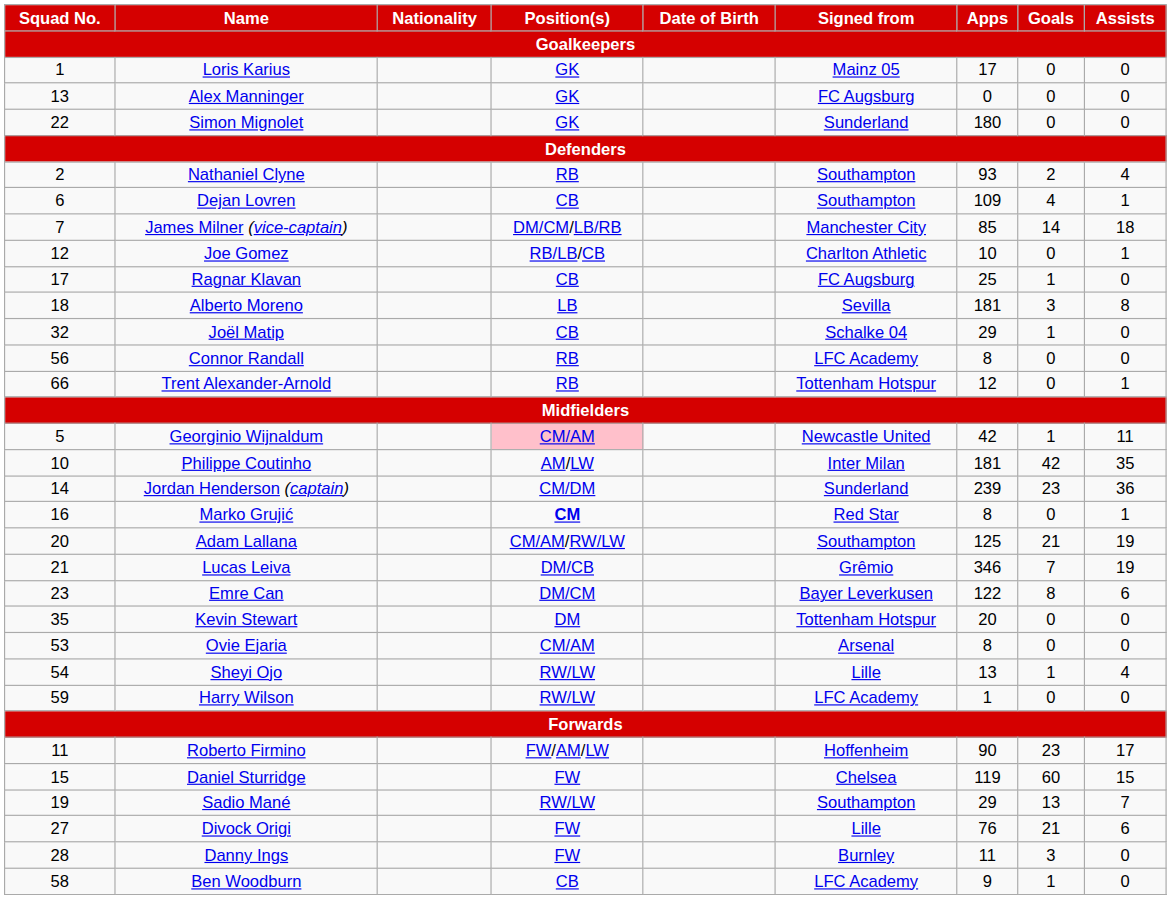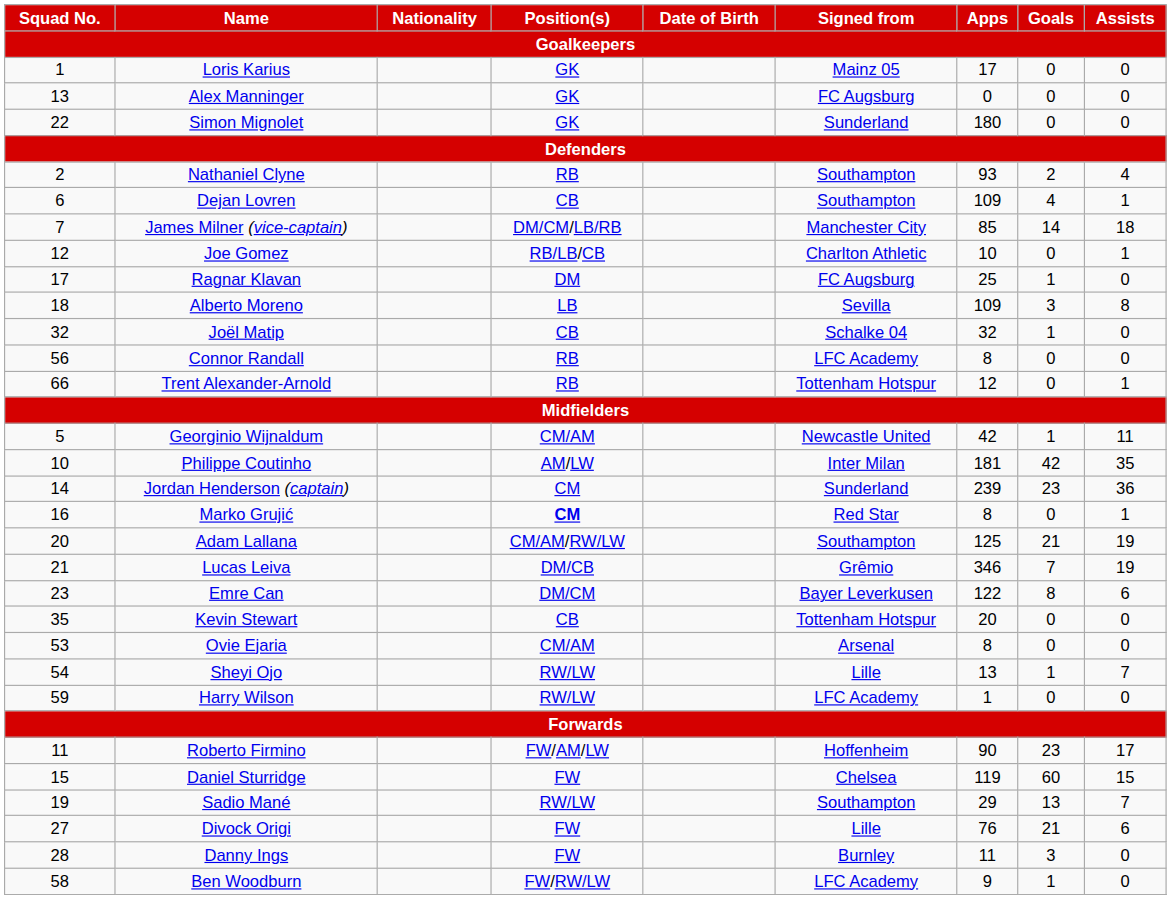 <table class="wikitable" style="text-align:center; font-size:90%; width:80%; white-space:nowrap;">
 <tr>
 <th style="background:#d50000; color:white; text-align:center;">Squad No.</th>
 <th style="background:#d50000; color:white; text-align:center;">Name</th>
 <th style="background:#d50000; color:white; text-align:center;">Nationality</th>
 <th style="background:#d50000; color:white; text-align:center;">Position(s)</th>
 <th style="background:#d50000; color:white; text-align:center;">Date of Birth</th>
 <th style="background:#d50000; color:white; text-align:center;">Signed from</th>
 <th style="background:#d50000; color:white; text-align:center;">Apps</th>
 <th style="background:#d50000; color:white; text-align:center;">Goals</th>
 <th style="background:#d50000; color:white; text-align:center;">Assists</th>
 </tr>
 <tr>
 <th colspan="9" style="background:#d50000; color:white; text-align:center"><strong>Goalkeepers</strong></th>
 </tr>
 <tr>
 <td>1</td>
 <td><a href='#'>Loris Karius</a></td>
 <td></td>
 <td><a href='#'>GK</a></td>
 <td></td>
 <td> <a href='#'>Mainz 05</a></td>
 <td>17</td>
 <td>0</td>
 <td>0</td>
 </tr>
 <tr>
 <td>13</td>
 <td><a href='#'>Alex Manninger</a></td>
 <td></td>
 <td><a href='#'>GK</a></td>
 <td></td>
 <td> <a href='#'>FC Augsburg</a></td>
 <td>0</td>
 <td>0</td>
 <td>0</td>
 </tr>
 <tr>
 <td>22</td>
 <td><a href='#'>Simon Mignolet</a></td>
 <td></td>
 <td><a href='#'>GK</a></td>
 <td></td>
 <td> <a href='#'>Sunderland</a></td>
 <td>180</td>
 <td>0</td>
 <td>0</td>
 </tr>
 <tr>
 <th colspan="10" style="background:#d50000; color:white; text-align:center"><strong>Defenders</strong></th>
 </tr>
 <tr>
 <td>2</td>
 <td><a href='#'>Nathaniel Clyne</a></td>
 <td></td>
 <td><a href='#'>RB</a></td>
 <td></td>
 <td> <a href='#'>Southampton</a></td>
 <td>93</td>
 <td>2</td>
 <td>4</td>
 </tr>
 <tr>
 <td>6</td>
 <td><a href='#'>Dejan Lovren</a></td>
 <td></td>
 <td><a href='#'>CB</a></td>
 <td></td>
 <td> <a href='#'>Southampton</a></td>
 <td>109</td>
 <td>4</td>
 <td>1</td>
 </tr>
 <tr>
 <td>7</td>
 <td><a href='#'>James Milner</a> <em>(<a href='#'>vice-captain</a>)</em></td>
 <td></td>
 <td><a href='#'>DM/CM</a>/<a href='#'>LB/RB</a></td>
 <td></td>
 <td> <a href='#'>Manchester City</a></td>
 <td>85</td>
 <td>14</td>
 <td>18</td>
 </tr>
 <tr>
 <td>12</td>
 <td><a href='#'>Joe Gomez</a></td>
 <td></td>
 <td><a href='#'>RB/LB</a>/<a href='#'>CB</a></td>
 <td></td>
 <td> <a href='#'>Charlton Athletic</a></td>
 <td>10</td>
 <td>0</td>
 <td>1</td>
 </tr>
 <tr>
 <td>17</td>
 <td><a href='#'>Ragnar Klavan</a></td>
 <td></td>
-<td><a href='#'>CB</a></td>
+<td><a href='#'>DM</a></td>
 <td></td>
 <td> <a href='#'>FC Augsburg</a></td>
 <td>25</td>
 <td>1</td>
 <td>0</td>
 </tr>
 <tr>
 <td>18</td>
 <td><a href='#'>Alberto Moreno</a></td>
 <td></td>
 <td><a href='#'>LB</a></td>
 <td></td>
 <td> <a href='#'>Sevilla</a></td>
-<td>181</td>
+<td>109</td>
 <td>3</td>
 <td>8</td>
 </tr>
 <tr>
 <td>32</td>
 <td><a href='#'>Joël Matip</a></td>
 <td></td>
 <td><a href='#'>CB</a></td>
 <td></td>
 <td> <a href='#'>Schalke 04</a></td>
-<td>29</td>
+<td>32</td>
 <td>1</td>
 <td>0</td>
 </tr>
 <tr>
 <td>56</td>
 <td><a href='#'>Connor Randall</a></td>
 <td></td>
 <td><a href='#'>RB</a></td>
 <td></td>
 <td> <a href='#'>LFC Academy</a></td>
 <td>8</td>
 <td>0</td>
 <td>0</td>
 </tr>
 <tr>
 <td>66</td>
 <td><a href='#'>Trent Alexander-Arnold</a></td>
 <td></td>
 <td><a href='#'>RB</a></td>
 <td></td>
 <td> <a href='#'>Tottenham Hotspur</a></td>
 <td>12</td>
 <td>0</td>
 <td>1</td>
 </tr>
 <tr>
 <th colspan="9" style="background:#d50000; color:white; text-align:center"><strong>Midfielders</strong></th>
 </tr>
 <tr>
 <td>5</td>
 <td><a href='#'>Georginio Wijnaldum</a></td>
 <td></td>
-<td style="background: pink;"><a href='#'>CM/AM</a></td>
+<td><a href='#'>CM/AM</a></td>
 <td></td>
 <td> <a href='#'>Newcastle United</a></td>
 <td>42</td>
 <td>1</td>
 <td>11</td>
 </tr>
 <tr>
 <td>10</td>
 <td><a href='#'>Philippe Coutinho</a></td>
 <td></td>
 <td><a href='#'>AM</a>/<a href='#'>LW</a></td>
 <td></td>
 <td> <a href='#'>Inter Milan</a></td>
 <td>181</td>
 <td>42</td>
 <td>35</td>
 </tr>
 <tr>
 <td>14</td>
 <td><a href='#'>Jordan Henderson</a> <em>(<a href='#'>captain</a>)</em></td>
 <td></td>
-<td><a href='#'>CM/DM</a></td>
+<td><a href='#'>CM</a></td>
 <td></td>
 <td> <a href='#'>Sunderland</a></td>
 <td>239</td>
 <td>23</td>
 <td>36</td>
 </tr>
 <tr>
 <td>16</td>
 <td><a href='#'>Marko Grujić</a></td>
 <td></td>
 <td><strong><a href='#'>CM</a></strong></td>
 <td></td>
 <td> <a href='#'>Red Star</a></td>
 <td>8</td>
 <td>0</td>
 <td>1</td>
 </tr>
 <tr>
 <td>20</td>
 <td><a href='#'>Adam Lallana</a></td>
 <td></td>
 <td><a href='#'>CM/AM</a>/<a href='#'>RW/LW</a></td>
 <td></td>
 <td> <a href='#'>Southampton</a></td>
 <td>125</td>
 <td>21</td>
 <td>19</td>
 </tr>
 <tr>
 <td>21</td>
 <td><a href='#'>Lucas Leiva</a></td>
 <td></td>
 <td><a href='#'>DM/CB</a></td>
 <td></td>
 <td> <a href='#'>Grêmio</a></td>
 <td>346</td>
 <td>7</td>
 <td>19</td>
 </tr>
 <tr>
 <td>23</td>
 <td><a href='#'>Emre Can</a></td>
 <td></td>
 <td><a href='#'>DM/CM</a></td>
 <td></td>
 <td> <a href='#'>Bayer Leverkusen</a></td>
 <td>122</td>
 <td>8</td>
 <td>6</td>
 </tr>
 <tr>
 <td>35</td>
 <td><a href='#'>Kevin Stewart</a></td>
 <td></td>
-<td><a href='#'>DM</a></td>
+<td><a href='#'>CB</a></td>
 <td></td>
 <td> <a href='#'>Tottenham Hotspur</a></td>
 <td>20</td>
 <td>0</td>
 <td>0</td>
 </tr>
 <tr>
 <td>53</td>
 <td><a href='#'>Ovie Ejaria</a></td>
 <td></td>
 <td><a href='#'>CM/AM</a></td>
 <td></td>
 <td> <a href='#'>Arsenal</a></td>
 <td>8</td>
 <td>0</td>
 <td>0</td>
 </tr>
 <tr>
 <td>54</td>
 <td><a href='#'>Sheyi Ojo</a></td>
 <td></td>
 <td><a href='#'>RW/LW</a></td>
 <td></td>
 <td> <a href='#'>Lille</a></td>
 <td>13</td>
 <td>1</td>
-<td>4</td>
+<td>7</td>
 </tr>
 <tr>
 <td>59</td>
 <td><a href='#'>Harry Wilson</a></td>
 <td></td>
 <td><a href='#'>RW/LW</a></td>
 <td></td>
 <td> <a href='#'>LFC Academy</a></td>
 <td>1</td>
 <td>0</td>
 <td>0</td>
 </tr>
 <tr>
 <th colspan="9" style="background:#d50000; color:white; text-align:center"><strong>Forwards</strong></th>
 </tr>
 <tr>
 <td>11</td>
 <td><a href='#'>Roberto Firmino</a></td>
 <td></td>
 <td><a href='#'>FW</a>/<a href='#'>AM</a>/<a href='#'>LW</a></td>
 <td></td>
 <td> <a href='#'>Hoffenheim</a></td>
 <td>90</td>
 <td>23</td>
 <td>17</td>
 </tr>
 <tr>
 <td>15</td>
 <td><a href='#'>Daniel Sturridge</a></td>
 <td></td>
 <td><a href='#'>FW</a></td>
 <td></td>
 <td> <a href='#'>Chelsea</a></td>
 <td>119</td>
 <td>60</td>
 <td>15</td>
 </tr>
 <tr>
 <td>19</td>
 <td><a href='#'>Sadio Mané</a></td>
 <td></td>
 <td><a href='#'>RW/LW</a></td>
 <td></td>
 <td> <a href='#'>Southampton</a></td>
 <td>29</td>
 <td>13</td>
 <td>7</td>
 </tr>
 <tr>
 <td>27</td>
 <td><a href='#'>Divock Origi</a></td>
 <td></td>
 <td><a href='#'>FW</a></td>
 <td></td>
 <td> <a href='#'>Lille</a></td>
 <td>76</td>
 <td>21</td>
 <td>6</td>
 </tr>
 <tr>
 <td>28</td>
 <td><a href='#'>Danny Ings</a></td>
 <td></td>
 <td><a href='#'>FW</a></td>
 <td></td>
 <td> <a href='#'>Burnley</a></td>
 <td>11</td>
 <td>3</td>
 <td>0</td>
 </tr>
 <tr>
 <td>58</td>
 <td><a href='#'>Ben Woodburn</a></td>
 <td></td>
-<td><a href='#'>CB</a></td>
+<td><a href='#'>FW</a>/<a href='#'>RW/LW</a></td>
 <td></td>
 <td> <a href='#'>LFC Academy</a></td>
 <td>9</td>
 <td>1</td>
 <td>0</td>
 </tr>
 <tr>
 </tr>
 </table>
